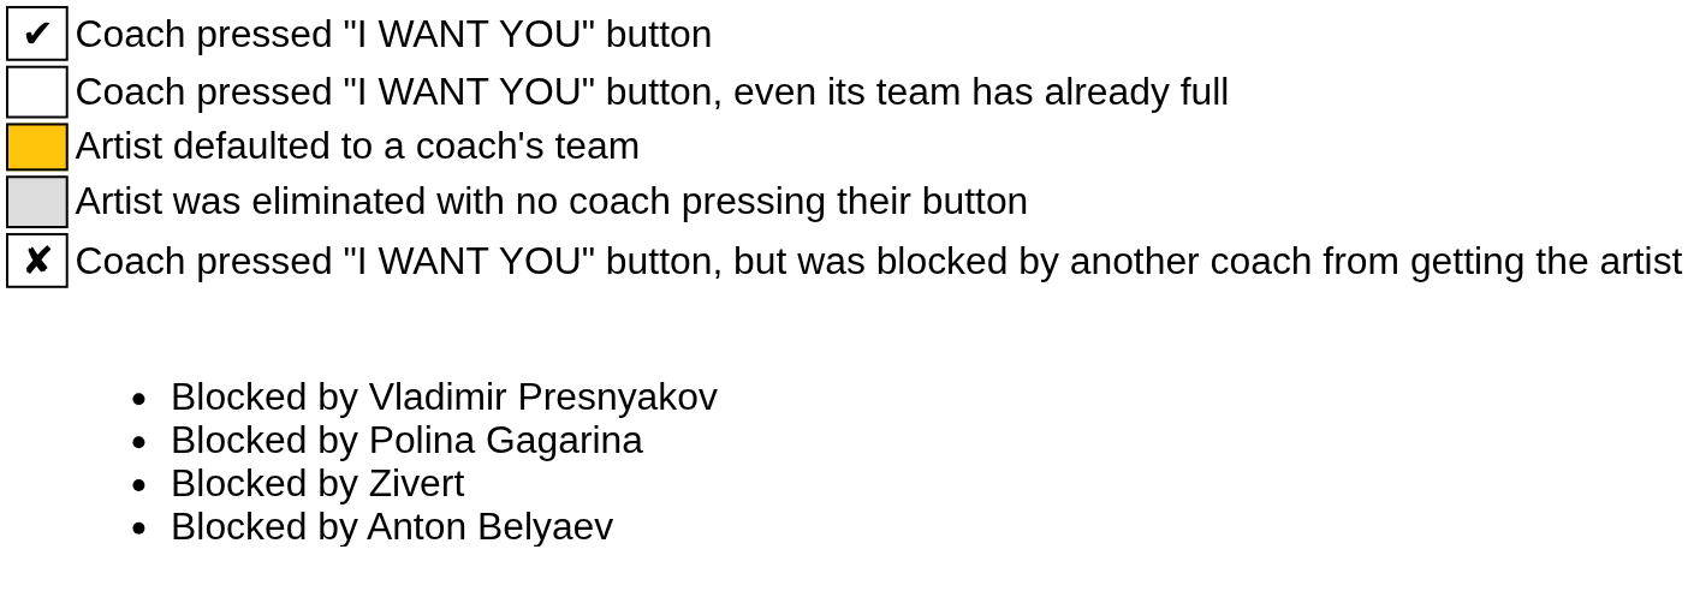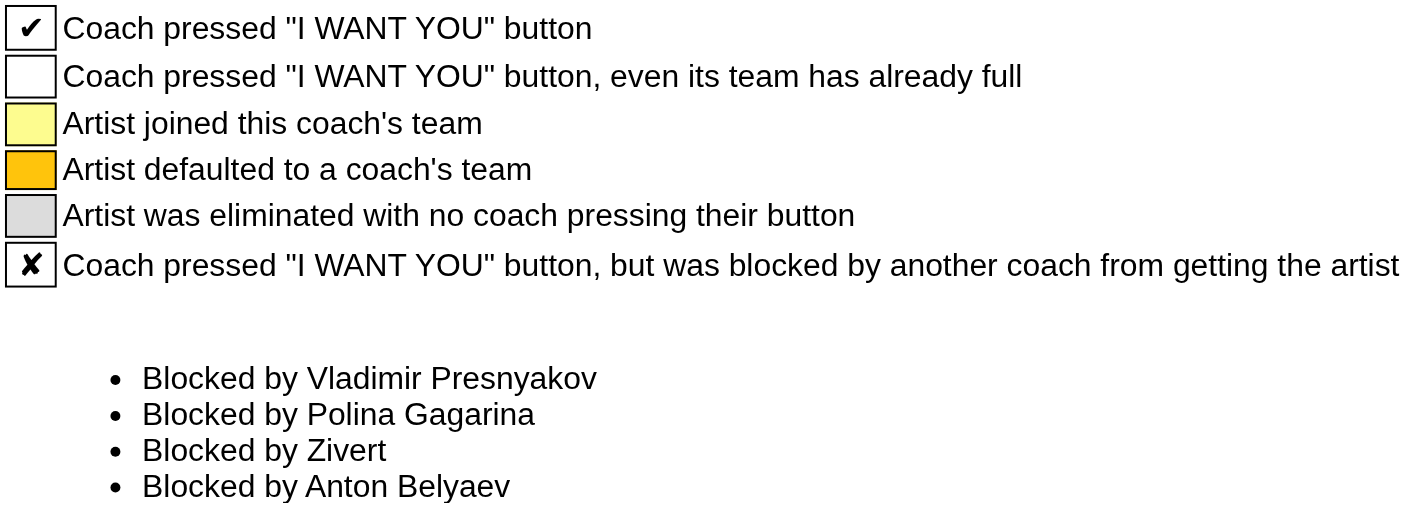 <table class="toccolours" style="font-size: 100%">
 <tr>
 <td style="background:white; border:1px solid black"> ✔ </td>
 <td>Coach pressed "I WANT YOU" button</td>
 </tr>
 <tr>
 <td style="background:white; border:1px solid black">  </td>
 <td>Coach pressed "I WANT YOU" button, even its team has already full</td>
+</tr>
+<tr>
+<td style="background:#fdfc8f; border:1px solid black">  </td>
+<td>Artist joined this coach's team</td>
 </tr>
 <tr>
 <td style="background:#ffc40c; border:1px solid black"></td>
 <td>Artist defaulted to a coach's team</td>
 </tr>
 <tr>
 <td style="background:#dcdcdc; border:1px solid black">  </td>
 <td>Artist was eliminated with no coach pressing their button</td>
 </tr>
 <tr>
 <td style="background:white; border:1px solid black"> ✘ </td>
 <td>Coach pressed "I WANT YOU" button, but was blocked by another coach from getting the artist</td>
 </tr>
 <tr>
 <td></td>
 <td><br><ul><li> Blocked by Vladimir Presnyakov</li><li> Blocked by Polina Gagarina</li><li> Blocked by Zivert</li><li> Blocked by Anton Belyaev</li></ul></td>
 </tr>
 </table>
